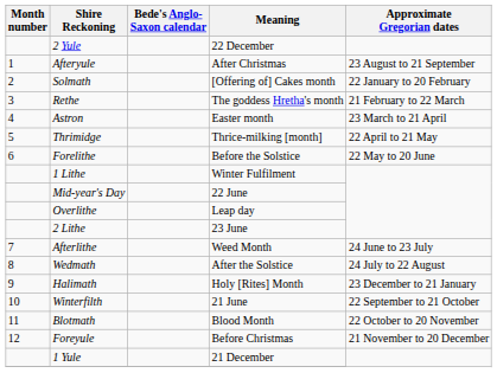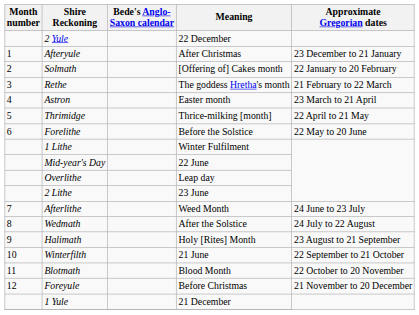 <table class="wikitable collapsible collapsed" style="margin:1em auto;">
 <tr>
 <th>Month<br>number</th>
 <th>Shire<br>Reckoning</th>
 <th>Bede's <a href='#'>Anglo-<br>Saxon calendar</a></th>
 <th>Meaning</th>
 <th>Approximate <br><a href='#'>Gregorian</a> dates</th>
 </tr>
 <tr>
 <td></td>
 <td><em>2 <a href='#'>Yule</a></em></td>
 <td></td>
 <td>22 December</td>
 </tr>
 <tr>
 <td>1</td>
 <td><em>Afteryule</em></td>
 <td></td>
 <td>After Christmas</td>
-<td>23 August to 21 September</td>
+<td>23 December to 21 January</td>
 </tr>
 <tr>
 <td>2</td>
 <td><em>Solmath</em></td>
 <td></td>
 <td>[Offering of] Cakes month</td>
 <td>22 January to 20 February</td>
 </tr>
 <tr>
 <td>3</td>
 <td><em>Rethe</em></td>
 <td></td>
 <td>The goddess <a href='#'>Hretha</a>'s month</td>
 <td>21 February to 22 March</td>
 </tr>
 <tr>
 <td>4</td>
 <td><em>Astron</em></td>
 <td></td>
 <td>Easter month</td>
 <td>23 March to 21 April</td>
 </tr>
 <tr>
 <td>5</td>
 <td><em>Thrimidge</em></td>
 <td></td>
 <td>Thrice-milking [month]</td>
 <td>22 April to 21 May</td>
 </tr>
 <tr>
 <td>6</td>
 <td><em>Forelithe</em></td>
 <td></td>
 <td>Before the Solstice</td>
 <td>22 May to 20 June</td>
 </tr>
 <tr>
 <td></td>
 <td><em>1 Lithe</em></td>
 <td></td>
 <td>Winter Fulfilment</td>
 </tr>
 <tr>
 <td></td>
 <td><em>Mid-year's Day</em></td>
 <td></td>
 <td>22 June</td>
 </tr>
 <tr>
 <td></td>
 <td><em>Overlithe</em></td>
 <td></td>
 <td>Leap day</td>
 </tr>
 <tr>
 <td></td>
 <td><em>2 Lithe</em></td>
 <td></td>
 <td>23 June</td>
 </tr>
 <tr>
 <td>7</td>
 <td><em>Afterlithe</em></td>
 <td></td>
 <td>Weed Month</td>
 <td>24 June to 23 July</td>
 </tr>
 <tr>
 <td>8</td>
 <td><em>Wedmath</em></td>
 <td></td>
 <td>After the Solstice</td>
 <td>24 July to 22 August</td>
 </tr>
 <tr>
 <td>9</td>
 <td><em>Halimath</em></td>
 <td></td>
 <td>Holy [Rites] Month</td>
-<td>23 December to 21 January</td>
+<td>23 August to 21 September</td>
 </tr>
 <tr>
 <td>10</td>
 <td><em>Winterfilth</em></td>
 <td></td>
 <td>21 June</td>
 <td>22 September to 21 October</td>
 </tr>
 <tr>
 <td>11</td>
 <td><em>Blotmath</em></td>
 <td></td>
 <td>Blood Month</td>
 <td>22 October to 20 November</td>
 </tr>
 <tr>
 <td>12</td>
 <td><em>Foreyule</em></td>
 <td></td>
 <td>Before Christmas</td>
 <td>21 November to 20 December</td>
 </tr>
 <tr>
 <td></td>
 <td><em>1 Yule</em></td>
 <td></td>
 <td>21 December</td>
 </tr>
 <tr>
 </tr>
 </table>
